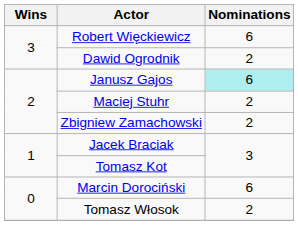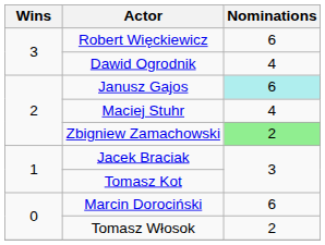 <table class="wikitable" style="text-align:center;">
 <tr>
 <th scope="col" width="55">Wins</th>
 <th scope="col">Actor</th>
 <th scope="col" width="55">Nominations</th>
 </tr>
 <tr>
 <td rowspan=2>3</td>
 <td><a href='#'>Robert Więckiewicz</a></td>
 <td>6</td>
 </tr>
 <tr>
 <td><a href='#'>Dawid Ogrodnik</a></td>
-<td>2</td>
+<td>4</td>
 </tr>
 <tr>
 <td rowspan=3>2</td>
 <td><a href='#'>Janusz Gajos</a></td>
 <td style="background: paleturquoise;">6</td>
 </tr>
 <tr>
 <td><a href='#'>Maciej Stuhr</a></td>
-<td>2</td>
+<td>4</td>
 </tr>
 <tr>
 <td><a href='#'>Zbigniew Zamachowski</a></td>
-<td>2</td>
+<td style="background: lightgreen;">2</td>
 </tr>
 <tr>
 <td rowspan=2>1</td>
 <td><a href='#'>Jacek Braciak</a></td>
 <td rowspan=2>3</td>
 </tr>
 <tr>
 <td><a href='#'>Tomasz Kot</a></td>
 </tr>
 <tr>
 <td rowspan=2>0</td>
 <td><a href='#'>Marcin Dorociński</a></td>
 <td>6</td>
 </tr>
 <tr>
 <td>Tomasz Włosok</td>
 <td>2</td>
 </tr>
 <tr>
 </tr>
 </table>
